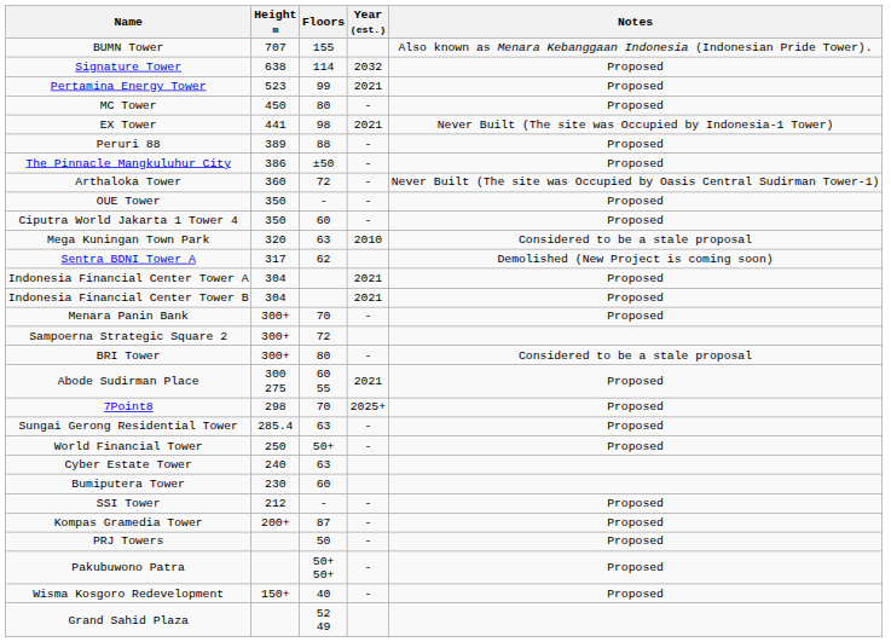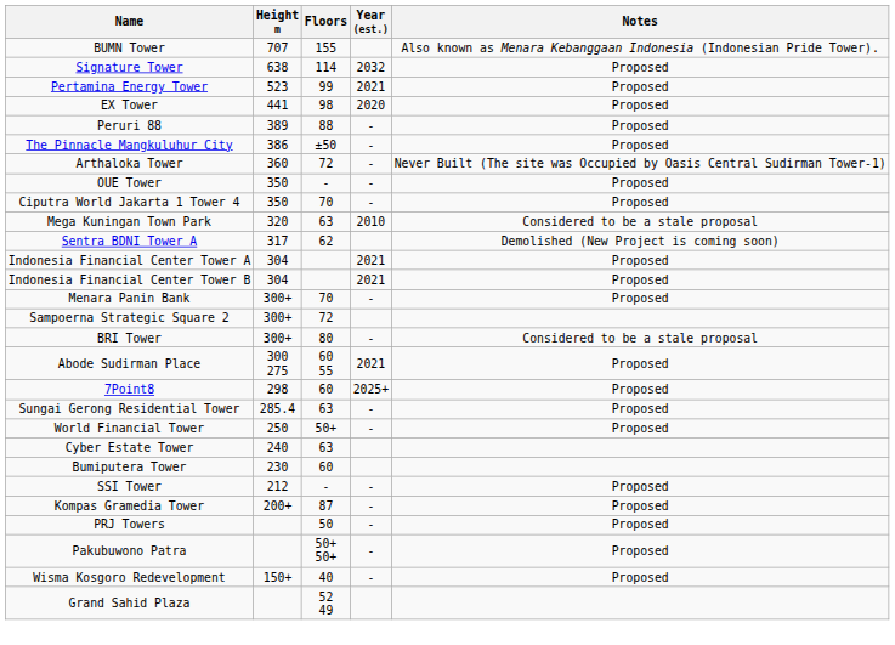 <table class="wikitable sortable" style="text-align: center">
 <tr>
 <th>Name</th>
 <th>Height<br><small>m</small></th>
 <th>Floors</th>
 <th>Year<br><small>(est.)</small></th>
 <th class="unsortable">Notes</th>
 </tr>
 <tr>
 <td>BUMN Tower</td>
 <td>707</td>
 <td>155</td>
 <td></td>
 <td>Also known as <em>Menara Kebanggaan Indonesia</em> (Indonesian Pride Tower).</td>
 </tr>
 <tr>
 <td><a href='#'>Signature Tower</a></td>
 <td>638</td>
 <td>114</td>
 <td>2032</td>
 <td>Proposed</td>
 </tr>
 <tr>
 <td><a href='#'>Pertamina Energy Tower</a></td>
 <td>523</td>
 <td>99</td>
 <td>2021</td>
 <td>Proposed</td>
 </tr>
 <tr>
-<td>MC Tower</td>
-<td>450</td>
-<td>80</td>
-<td>-</td>
-<td>Proposed</td>
-</tr>
-<tr>
 <td>EX Tower</td>
 <td>441</td>
 <td>98</td>
-<td>2021</td>
-<td>Never Built (The site was Occupied by Indonesia-1 Tower)</td>
+<td>2020</td>
+<td>Proposed</td>
 </tr>
 <tr>
 <td>Peruri 88</td>
 <td>389</td>
 <td>88</td>
 <td>-</td>
 <td>Proposed</td>
 </tr>
 <tr>
 <td><a href='#'>The Pinnacle Mangkuluhur City</a></td>
 <td>386</td>
 <td>±50</td>
 <td>-</td>
 <td>Proposed</td>
 </tr>
 <tr>
 <td>Arthaloka Tower</td>
 <td>360</td>
 <td>72</td>
 <td>-</td>
 <td>Never Built (The site was Occupied by Oasis Central Sudirman Tower-1)</td>
 </tr>
 <tr>
 <td>OUE Tower</td>
 <td>350</td>
 <td>-</td>
 <td>-</td>
 <td>Proposed</td>
 </tr>
 <tr>
 <td>Ciputra World Jakarta 1 Tower 4</td>
 <td>350</td>
-<td>60</td>
+<td>70</td>
 <td>-</td>
 <td>Proposed</td>
 </tr>
 <tr>
 <td>Mega Kuningan Town Park</td>
 <td>320</td>
 <td>63</td>
 <td>2010</td>
 <td>Considered to be a stale proposal</td>
 </tr>
 <tr>
 <td><a href='#'>Sentra BDNI Tower A</a></td>
 <td>317</td>
 <td>62</td>
 <td></td>
 <td>Demolished (New Project is coming soon)</td>
 </tr>
 <tr>
 <td>Indonesia Financial Center Tower A</td>
 <td>304</td>
 <td></td>
 <td>2021</td>
 <td>Proposed</td>
 </tr>
 <tr>
 <td>Indonesia Financial Center Tower B</td>
 <td>304</td>
 <td></td>
 <td>2021</td>
 <td>Proposed</td>
 </tr>
 <tr>
 <td>Menara Panin Bank</td>
 <td>300+</td>
 <td>70</td>
 <td>-</td>
 <td>Proposed</td>
 </tr>
 <tr>
 <td>Sampoerna Strategic Square 2</td>
 <td>300+</td>
 <td>72</td>
 <td></td>
 <td></td>
 </tr>
 <tr>
 <td>BRI Tower</td>
 <td>300+</td>
 <td>80</td>
 <td>-</td>
 <td>Considered to be a stale proposal</td>
 </tr>
 <tr>
 <td>Abode Sudirman Place</td>
 <td>300<br>275</td>
 <td>60<br>55</td>
 <td>2021</td>
 <td>Proposed</td>
 </tr>
 <tr>
 <td><a href='#'>7Point8</a></td>
 <td>298</td>
-<td>70</td>
+<td>60</td>
 <td>2025+</td>
 <td>Proposed</td>
 </tr>
 <tr>
 <td>Sungai Gerong Residential Tower</td>
 <td>285.4</td>
 <td>63</td>
 <td>-</td>
 <td>Proposed</td>
 </tr>
 <tr>
 <td>World Financial Tower</td>
 <td>250</td>
 <td>50+</td>
 <td>-</td>
 <td>Proposed</td>
 </tr>
 <tr>
 <td>Cyber Estate Tower</td>
 <td>240</td>
 <td>63</td>
 <td></td>
 <td></td>
 </tr>
 <tr>
 <td>Bumiputera Tower</td>
 <td>230</td>
 <td>60</td>
 <td></td>
 <td></td>
 </tr>
 <tr>
 <td>SSI Tower</td>
 <td>212</td>
 <td>-</td>
 <td>-</td>
 <td>Proposed</td>
 </tr>
 <tr>
 <td>Kompas Gramedia Tower</td>
 <td>200+</td>
 <td>87</td>
 <td>-</td>
 <td>Proposed</td>
 </tr>
 <tr>
 <td>PRJ Towers</td>
 <td></td>
 <td>50</td>
 <td>-</td>
 <td>Proposed</td>
 </tr>
 <tr>
 <td>Pakubuwono Patra</td>
 <td></td>
 <td>50+<br>50+</td>
 <td>-</td>
 <td>Proposed</td>
 </tr>
 <tr>
 <td>Wisma Kosgoro Redevelopment</td>
 <td>150+</td>
 <td>40</td>
 <td>-</td>
 <td>Proposed</td>
 </tr>
 <tr>
 <td>Grand Sahid Plaza</td>
 <td></td>
 <td>52<br>49</td>
 <td></td>
 <td></td>
 </tr>
 </table>
